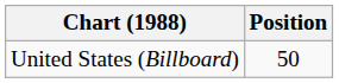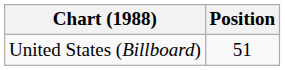 <table class="wikitable sortable">
 <tr>
 <th align="left">Chart (1988)</th>
 <th align="center">Position</th>
 </tr>
 <tr>
 <td>United States (<em>Billboard</em>)</td>
-<td style="text-align:center;">50</td>
+<td style="text-align:center;">51</td>
 </tr>
 </table>
